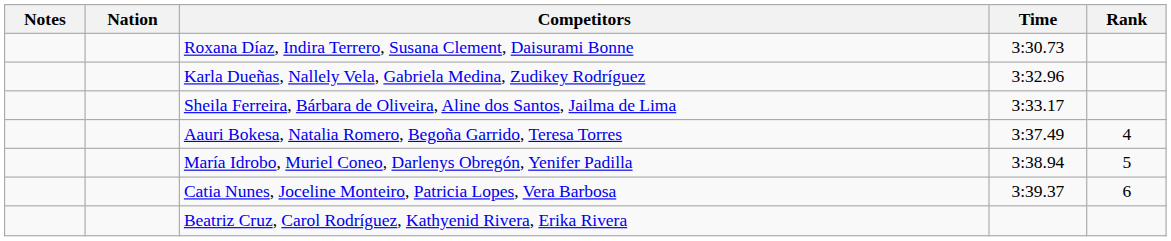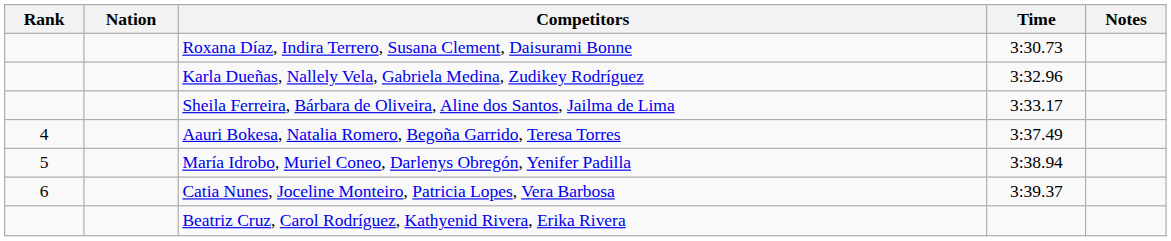 <table class="wikitable sortable" width=80% style="text-align:center; font-size:95%">
 <tr>
-<th>Notes</th>
+<th>Rank</th>
 <th>Nation</th>
 <th>Competitors</th>
 <th>Time</th>
-<th>Rank</th>
+<th>Notes</th>
 </tr>
 <tr>
 <td></td>
 <td align=left></td>
 <td align=left><a href='#'>Roxana Díaz</a>, <a href='#'>Indira Terrero</a>, <a href='#'>Susana Clement</a>, <a href='#'>Daisurami Bonne</a></td>
 <td>3:30.73</td>
 <td></td>
 </tr>
 <tr>
 <td></td>
 <td align=left></td>
 <td align=left><a href='#'>Karla Dueñas</a>, <a href='#'>Nallely Vela</a>, <a href='#'>Gabriela Medina</a>, <a href='#'>Zudikey Rodríguez</a></td>
 <td>3:32.96</td>
 <td></td>
 </tr>
 <tr>
 <td></td>
 <td align=left></td>
 <td align=left><a href='#'>Sheila Ferreira</a>, <a href='#'>Bárbara de Oliveira</a>, <a href='#'>Aline dos Santos</a>, <a href='#'>Jailma de Lima</a></td>
 <td>3:33.17</td>
 <td></td>
 </tr>
 <tr>
-<td></td>
+<td>4</td>
 <td align=left></td>
 <td align=left><a href='#'>Aauri Bokesa</a>, <a href='#'>Natalia Romero</a>, <a href='#'>Begoña Garrido</a>, <a href='#'>Teresa Torres</a></td>
 <td>3:37.49</td>
-<td>4</td>
+<td></td>
 </tr>
 <tr>
-<td></td>
+<td>5</td>
 <td align=left></td>
 <td align=left><a href='#'>María Idrobo</a>, <a href='#'>Muriel Coneo</a>, <a href='#'>Darlenys Obregón</a>, <a href='#'>Yenifer Padilla</a></td>
 <td>3:38.94</td>
-<td>5</td>
+<td></td>
 </tr>
 <tr>
-<td></td>
+<td>6</td>
 <td align=left></td>
 <td align=left><a href='#'>Catia Nunes</a>, <a href='#'>Joceline Monteiro</a>, <a href='#'>Patricia Lopes</a>, <a href='#'>Vera Barbosa</a></td>
 <td>3:39.37</td>
-<td>6</td>
+<td></td>
 </tr>
 <tr>
 <td></td>
 <td align=left></td>
 <td align=left><a href='#'>Beatriz Cruz</a>, <a href='#'>Carol Rodríguez</a>, <a href='#'>Kathyenid Rivera</a>, <a href='#'>Erika Rivera</a></td>
 <td></td>
 <td></td>
 </tr>
 </table>
